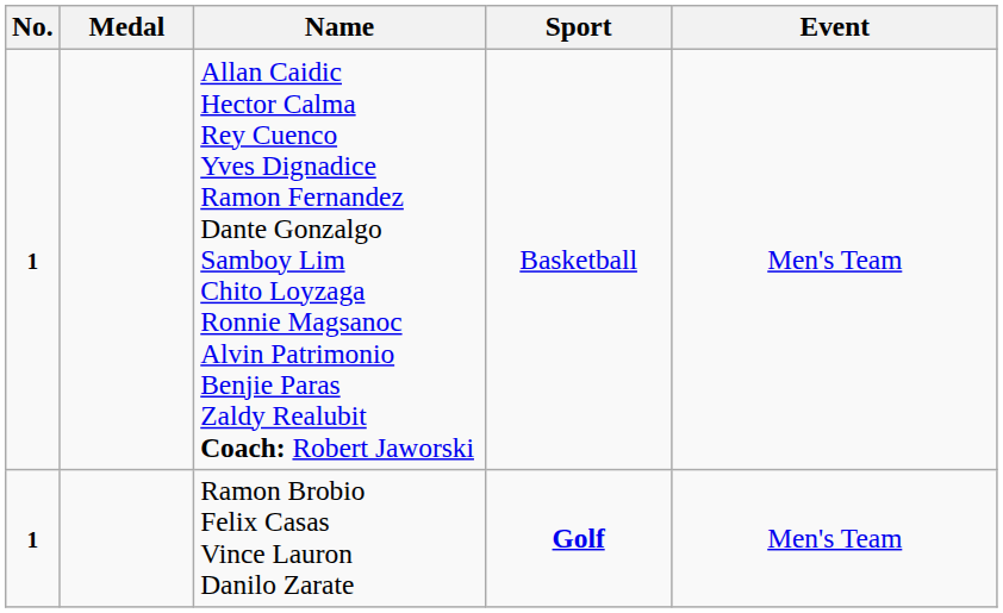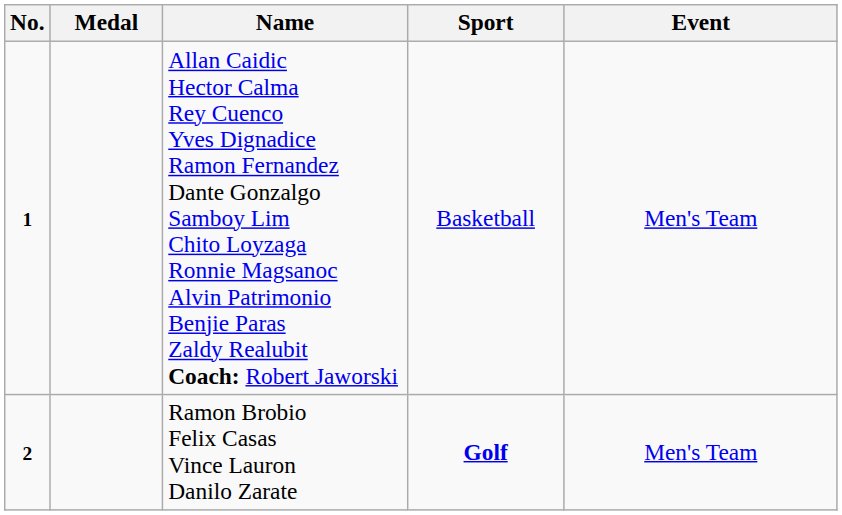 <table class="wikitable" style="font-size:100%; text-align:center;">
 <tr>
 <th width="10">No.</th>
 <th width="70">Medal</th>
 <th width="160">Name</th>
 <th width="100">Sport</th>
 <th width="180">Event</th>
 </tr>
 <tr>
 <td><small><strong>1</strong></small></td>
 <td></td>
 <td align=left><a href='#'>Allan Caidic</a><br><a href='#'>Hector Calma</a><br><a href='#'>Rey Cuenco</a><br><a href='#'>Yves Dignadice</a><br><a href='#'>Ramon Fernandez</a><br>Dante Gonzalgo<br><a href='#'>Samboy Lim</a><br><a href='#'>Chito Loyzaga</a><br><a href='#'>Ronnie Magsanoc</a><br><a href='#'>Alvin Patrimonio</a><br><a href='#'>Benjie Paras</a><br><a href='#'>Zaldy Realubit</a><br><strong>Coach:</strong> <a href='#'>Robert Jaworski</a></td>
 <td> <a href='#'>Basketball</a></td>
 <td><a href='#'>Men's Team</a></td>
 </tr>
 <tr>
-<td><small><strong>1</strong></small></td>
+<td><small><strong>2</strong></small></td>
 <td></td>
 <td align=left>Ramon Brobio<br>Felix Casas<br>Vince Lauron<br>Danilo Zarate</td>
 <td><strong> <a href='#'>Golf</a></strong></td>
 <td><a href='#'>Men's Team</a></td>
 </tr>
 </table>
